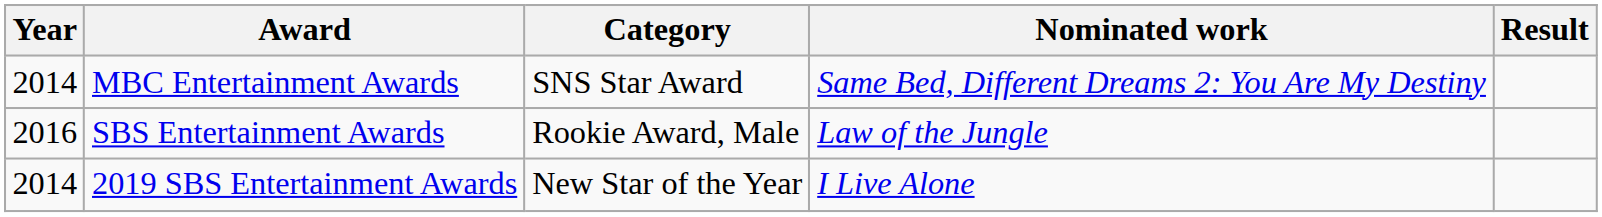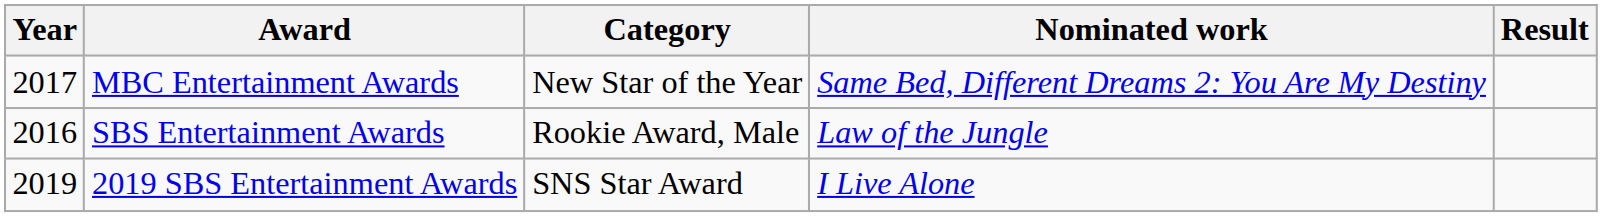 <table class="wikitable">
 <tr>
 <th>Year</th>
 <th>Award</th>
 <th>Category</th>
 <th>Nominated work</th>
 <th>Result</th>
 </tr>
 <tr>
-<td>2014</td>
+<td>2017</td>
 <td><a href='#'>MBC Entertainment Awards</a></td>
-<td>SNS Star Award</td>
+<td>New Star of the Year</td>
 <td><em><a href='#'>Same Bed, Different Dreams 2: You Are My Destiny</a></em></td>
 <td></td>
 </tr>
 <tr>
 <td>2016</td>
 <td><a href='#'>SBS Entertainment Awards</a></td>
 <td>Rookie Award, Male</td>
 <td><em><a href='#'>Law of the Jungle</a></em></td>
 <td></td>
 </tr>
 <tr>
-<td>2014</td>
+<td>2019</td>
 <td><a href='#'>2019 SBS Entertainment Awards</a></td>
-<td>New Star of the Year</td>
+<td>SNS Star Award</td>
 <td><em><a href='#'>I Live Alone</a></em></td>
 <td></td>
 </tr>
 </table>
